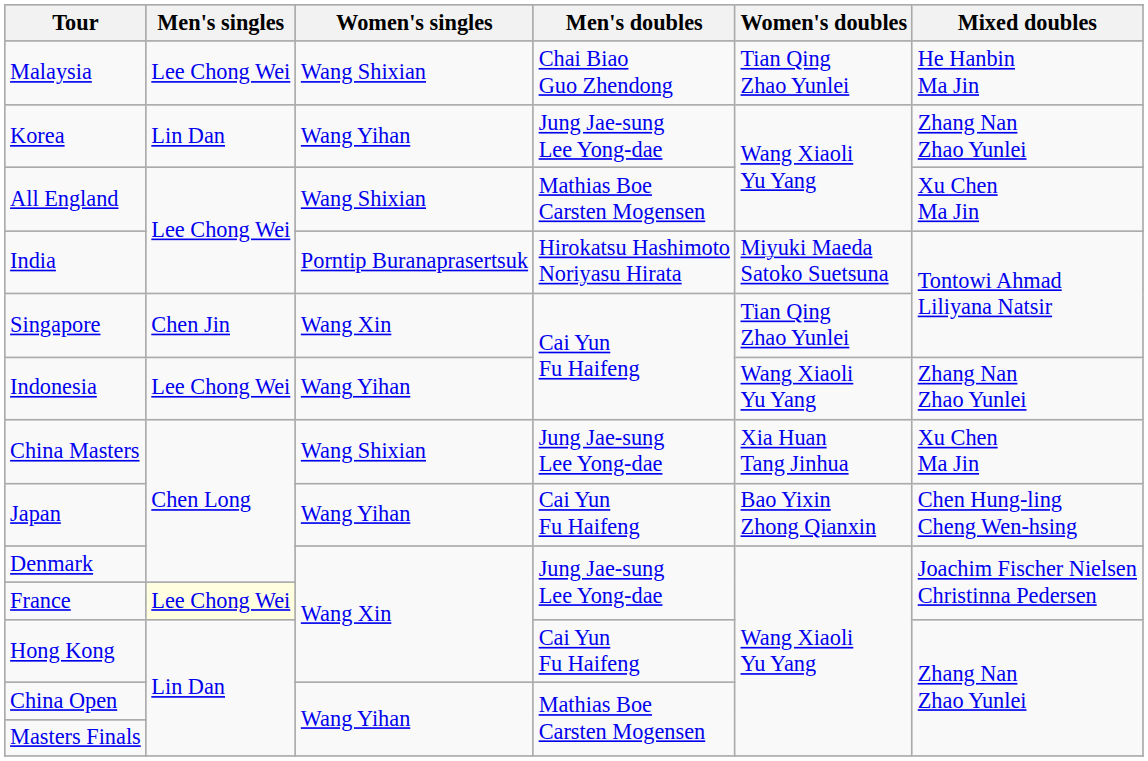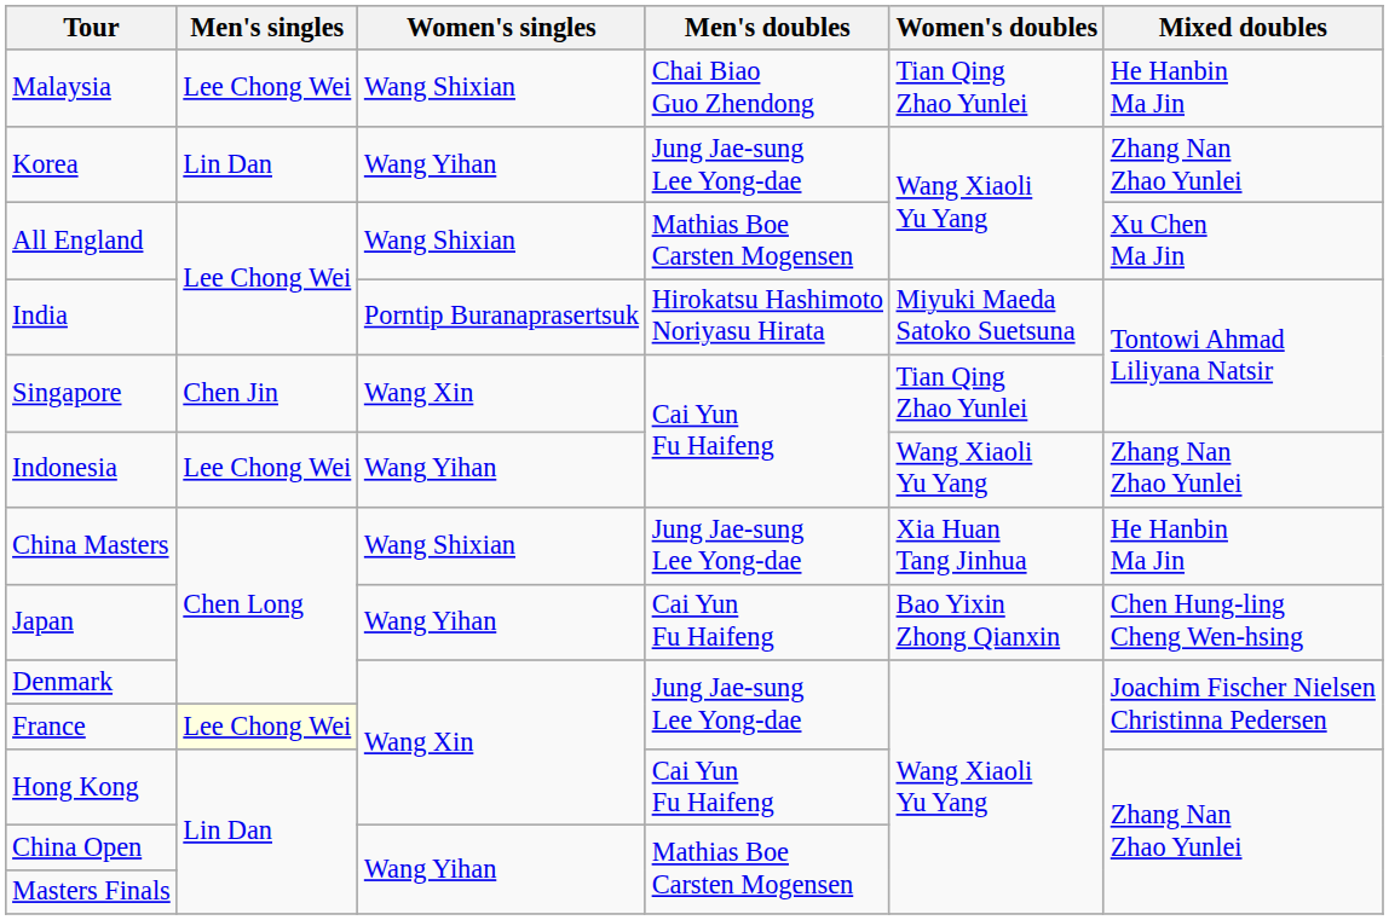 <table class=wikitable style="font-size:85%">
 <tr>
 <th>Tour</th>
 <th>Men's singles</th>
 <th>Women's singles</th>
 <th>Men's doubles</th>
 <th>Women's doubles</th>
 <th>Mixed doubles</th>
 </tr>
 <tr>
 <td> <a href='#'>Malaysia</a></td>
 <td> <a href='#'>Lee Chong Wei</a></td>
 <td> <a href='#'>Wang Shixian</a></td>
 <td> <a href='#'>Chai Biao</a> <br> <a href='#'>Guo Zhendong</a></td>
 <td> <a href='#'>Tian Qing</a> <br> <a href='#'>Zhao Yunlei</a></td>
 <td> <a href='#'>He Hanbin</a> <br> <a href='#'>Ma Jin</a></td>
 </tr>
 <tr>
 <td> <a href='#'>Korea</a></td>
 <td> <a href='#'>Lin Dan</a></td>
 <td> <a href='#'>Wang Yihan</a></td>
 <td> <a href='#'>Jung Jae-sung</a> <br> <a href='#'>Lee Yong-dae</a></td>
 <td rowspan="2"> <a href='#'>Wang Xiaoli</a> <br> <a href='#'>Yu Yang</a></td>
 <td> <a href='#'>Zhang Nan</a> <br> <a href='#'>Zhao Yunlei</a></td>
 </tr>
 <tr>
 <td> <a href='#'>All England</a></td>
 <td rowspan="2"> <a href='#'>Lee Chong Wei</a></td>
 <td> <a href='#'>Wang Shixian</a></td>
 <td> <a href='#'>Mathias Boe</a> <br> <a href='#'>Carsten Mogensen</a></td>
 <td> <a href='#'>Xu Chen</a> <br> <a href='#'>Ma Jin</a></td>
 </tr>
 <tr>
 <td> <a href='#'>India</a></td>
 <td> <a href='#'>Porntip Buranaprasertsuk</a></td>
 <td> <a href='#'>Hirokatsu Hashimoto</a> <br> <a href='#'>Noriyasu Hirata</a></td>
 <td> <a href='#'>Miyuki Maeda</a> <br> <a href='#'>Satoko Suetsuna</a></td>
 <td rowspan="2"> <a href='#'>Tontowi Ahmad</a> <br> <a href='#'>Liliyana Natsir</a></td>
 </tr>
 <tr>
 <td> <a href='#'>Singapore</a></td>
 <td> <a href='#'>Chen Jin</a></td>
 <td> <a href='#'>Wang Xin</a></td>
 <td rowspan="2"> <a href='#'>Cai Yun</a> <br> <a href='#'>Fu Haifeng</a></td>
 <td> <a href='#'>Tian Qing</a> <br> <a href='#'>Zhao Yunlei</a></td>
 </tr>
 <tr>
 <td> <a href='#'>Indonesia</a></td>
 <td> <a href='#'>Lee Chong Wei</a></td>
 <td> <a href='#'>Wang Yihan</a></td>
 <td> <a href='#'>Wang Xiaoli</a> <br> <a href='#'>Yu Yang</a></td>
 <td> <a href='#'>Zhang Nan</a> <br> <a href='#'>Zhao Yunlei</a></td>
 </tr>
 <tr>
 <td> <a href='#'>China Masters</a></td>
 <td rowspan="3"> <a href='#'>Chen Long</a></td>
 <td> <a href='#'>Wang Shixian</a></td>
 <td> <a href='#'>Jung Jae-sung</a> <br> <a href='#'>Lee Yong-dae</a></td>
 <td> <a href='#'>Xia Huan</a> <br> <a href='#'>Tang Jinhua</a></td>
-<td> <a href='#'>Xu Chen</a> <br> <a href='#'>Ma Jin</a></td>
+<td> <a href='#'>He Hanbin</a> <br> <a href='#'>Ma Jin</a></td>
 </tr>
 <tr>
 <td> <a href='#'>Japan</a></td>
 <td> <a href='#'>Wang Yihan</a></td>
 <td> <a href='#'>Cai Yun</a> <br> <a href='#'>Fu Haifeng</a></td>
 <td> <a href='#'>Bao Yixin</a> <br> <a href='#'>Zhong Qianxin</a></td>
 <td> <a href='#'>Chen Hung-ling</a> <br> <a href='#'>Cheng Wen-hsing</a></td>
 </tr>
 <tr>
 <td> <a href='#'>Denmark</a></td>
 <td rowspan="3"> <a href='#'>Wang Xin</a></td>
 <td rowspan="2"> <a href='#'>Jung Jae-sung</a> <br> <a href='#'>Lee Yong-dae</a></td>
 <td rowspan="5"> <a href='#'>Wang Xiaoli</a> <br> <a href='#'>Yu Yang</a></td>
 <td rowspan="2"> <a href='#'>Joachim Fischer Nielsen</a> <br> <a href='#'>Christinna Pedersen</a></td>
 </tr>
 <tr>
 <td> <a href='#'>France</a></td>
 <td style="background: lightyellow;"> <a href='#'>Lee Chong Wei</a></td>
 </tr>
 <tr>
 <td> <a href='#'>Hong Kong</a></td>
 <td rowspan="3"> <a href='#'>Lin Dan</a></td>
 <td> <a href='#'>Cai Yun</a> <br> <a href='#'>Fu Haifeng</a></td>
 <td rowspan="3"> <a href='#'>Zhang Nan</a> <br> <a href='#'>Zhao Yunlei</a></td>
 </tr>
 <tr>
 <td> <a href='#'>China Open</a></td>
 <td rowspan="2"> <a href='#'>Wang Yihan</a></td>
 <td rowspan="2"> <a href='#'>Mathias Boe</a> <br> <a href='#'>Carsten Mogensen</a></td>
 </tr>
 <tr>
 <td> <a href='#'>Masters Finals</a></td>
 </tr>
 </table>
